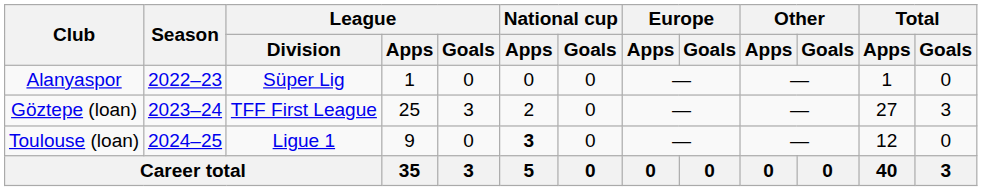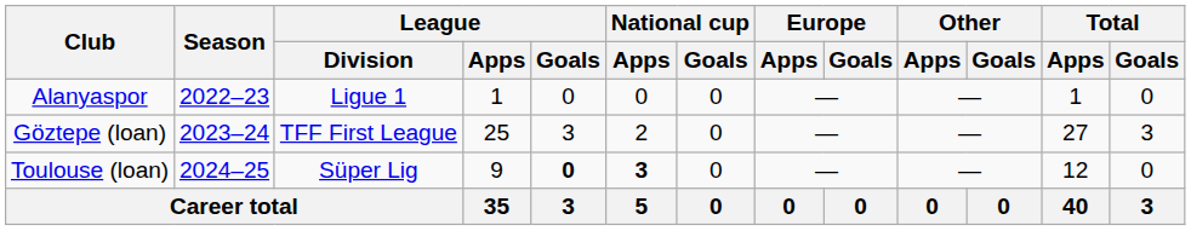 <table class=wikitable style=text-align:center>
 <tr>
 <th rowspan=2>Club</th>
 <th rowspan=2>Season</th>
 <th colspan=3>League</th>
 <th colspan=2>National cup</th>
 <th colspan=2>Europe</th>
 <th colspan=2>Other</th>
 <th colspan=2>Total</th>
 </tr>
 <tr>
 <th>Division</th>
 <th>Apps</th>
 <th>Goals</th>
 <th>Apps</th>
 <th>Goals</th>
 <th>Apps</th>
 <th>Goals</th>
 <th>Apps</th>
 <th>Goals</th>
 <th>Apps</th>
 <th>Goals</th>
 </tr>
 <tr>
 <td><a href='#'>Alanyaspor</a></td>
 <td><a href='#'>2022–23</a></td>
-<td><a href='#'>Süper Lig</a></td>
+<td><a href='#'>Ligue 1</a></td>
 <td>1</td>
 <td>0</td>
 <td>0</td>
 <td>0</td>
 <td colspan="2">—</td>
 <td colspan="2">—</td>
 <td>1</td>
 <td>0</td>
 </tr>
 <tr>
 <td><a href='#'>Göztepe</a> (loan)</td>
 <td><a href='#'>2023–24</a></td>
 <td><a href='#'>TFF First League</a></td>
 <td>25</td>
 <td>3</td>
 <td>2</td>
 <td>0</td>
 <td colspan="2">—</td>
 <td colspan="2">—</td>
 <td>27</td>
 <td>3</td>
 </tr>
 <tr>
 <td><a href='#'>Toulouse</a> (loan)</td>
 <td><a href='#'>2024–25</a></td>
-<td><a href='#'>Ligue 1</a></td>
+<td><a href='#'>Süper Lig</a></td>
 <td>9</td>
-<td>0</td>
+<td><strong>0</strong></td>
 <td><strong>3</strong></td>
 <td>0</td>
 <td colspan="2">—</td>
 <td colspan="2">—</td>
 <td>12</td>
 <td>0</td>
 </tr>
 <tr>
 <th colspan="3">Career total</th>
 <th>35</th>
 <th>3</th>
 <th>5</th>
 <th>0</th>
 <th>0</th>
 <th>0</th>
 <th>0</th>
 <th>0</th>
 <th>40</th>
 <th>3</th>
 </tr>
 </table>
